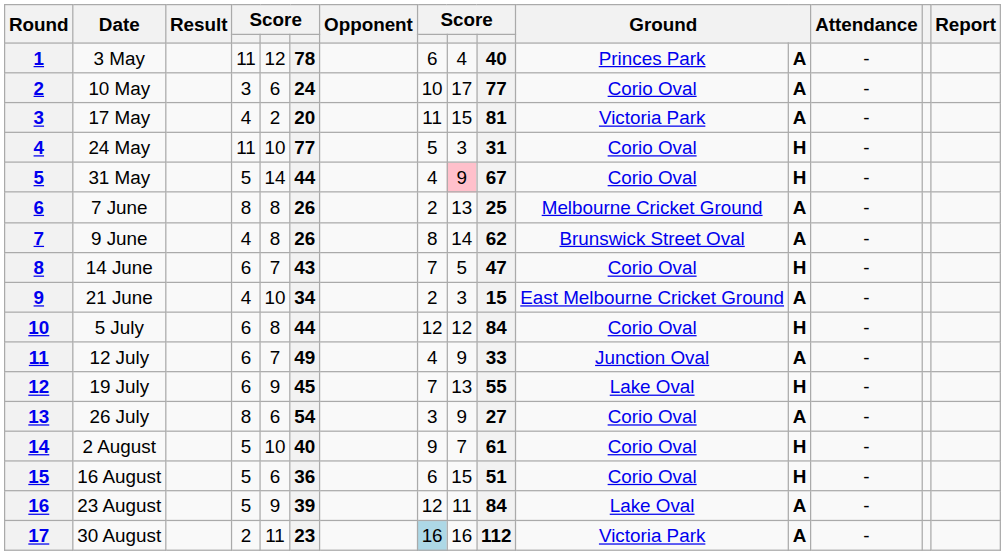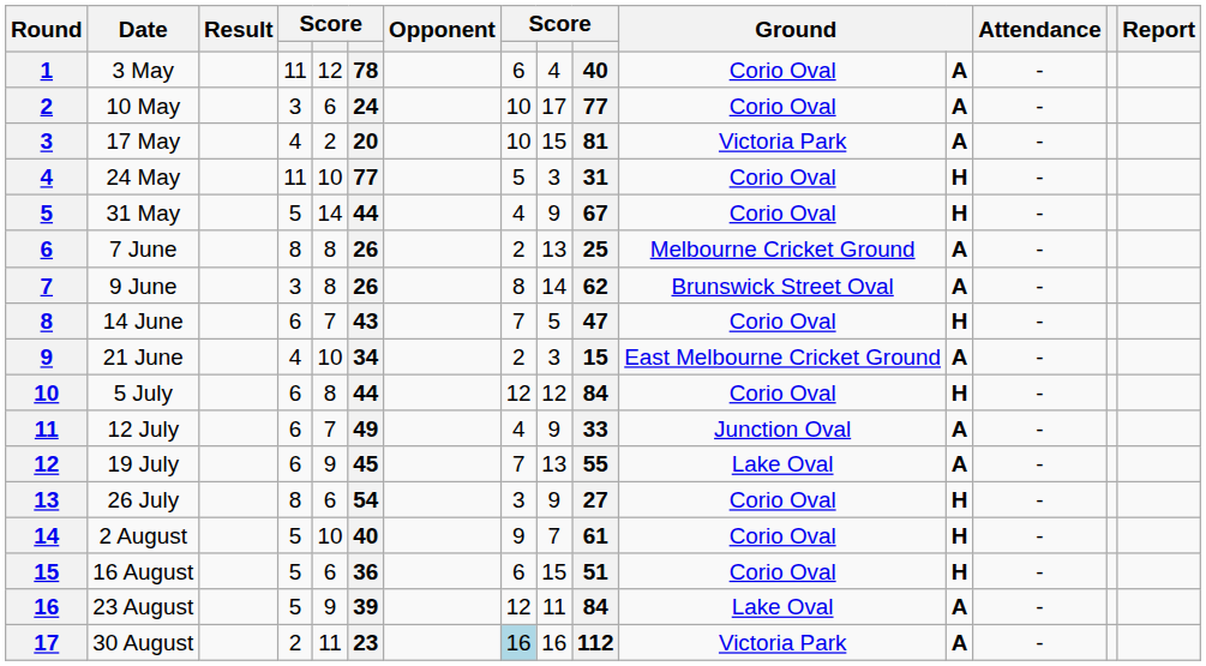 <table class="wikitable plainrowheaders" style="font-size:95%; text-align:center;">
 <tr>
 <th scope="col" rowspan="2">Round</th>
 <th scope="col" rowspan="2">Date</th>
 <th scope="col" rowspan="2">Result</th>
 <th scope="col" colspan="3">Score</th>
 <th scope="col" rowspan="2">Opponent</th>
 <th scope="col" colspan="3">Score</th>
 <th scope="col" rowspan="2" colspan="2">Ground</th>
 <th scope="col" rowspan="2">Attendance</th>
 <th scope="col" rowspan="2"></th>
 <th scope="col" rowspan="2">Report</th>
 </tr>
 <tr>
 <th scope="col"></th>
 <th scope="col"></th>
 <th scope="col"></th>
 <th scope="col"></th>
 <th scope="col"></th>
 <th scope="col"></th>
 </tr>
 <tr>
 <th scope="row" style="text-align:center;"><a href='#'>1</a></th>
 <td>3 May</td>
 <td></td>
 <td>11</td>
 <td>12</td>
 <th>78</th>
 <td></td>
 <td>6</td>
 <td>4</td>
 <th>40</th>
-<td><a href='#'>Princes Park</a></td>
+<td><a href='#'>Corio Oval</a></td>
 <td><strong>A</strong></td>
 <td>-</td>
 <td></td>
 <td></td>
 </tr>
 <tr>
 <th scope="row" style="text-align:center;"><a href='#'>2</a></th>
 <td>10 May</td>
 <td></td>
 <td>3</td>
 <td>6</td>
 <th>24</th>
 <td></td>
 <td>10</td>
 <td>17</td>
 <th>77</th>
 <td><a href='#'>Corio Oval</a></td>
 <td><strong>A</strong></td>
 <td>-</td>
 <td></td>
 <td></td>
 </tr>
 <tr>
 <th scope="row" style="text-align:center;"><a href='#'>3</a></th>
 <td>17 May</td>
 <td></td>
 <td>4</td>
 <td>2</td>
 <th>20</th>
 <td></td>
-<td>11</td>
+<td>10</td>
 <td>15</td>
 <th>81</th>
 <td><a href='#'>Victoria Park</a></td>
 <td><strong>A</strong></td>
 <td>-</td>
 <td></td>
 <td></td>
 </tr>
 <tr>
 <th scope="row" style="text-align:center;"><a href='#'>4</a></th>
 <td>24 May</td>
 <td></td>
 <td>11</td>
 <td>10</td>
 <th>77</th>
 <td></td>
 <td>5</td>
 <td>3</td>
 <th>31</th>
 <td><a href='#'>Corio Oval</a></td>
 <td><strong>H</strong></td>
 <td>-</td>
 <td></td>
 <td></td>
 </tr>
 <tr>
 <th scope="row" style="text-align:center;"><a href='#'>5</a></th>
 <td>31 May</td>
 <td></td>
 <td>5</td>
 <td>14</td>
 <th>44</th>
 <td></td>
 <td>4</td>
-<td style="background: pink;">9</td>
+<td>9</td>
 <th>67</th>
 <td><a href='#'>Corio Oval</a></td>
 <td><strong>H</strong></td>
 <td>-</td>
 <td></td>
 <td></td>
 </tr>
 <tr>
 <th scope="row" style="text-align:center;"><a href='#'>6</a></th>
 <td>7 June</td>
 <td></td>
 <td>8</td>
 <td>8</td>
 <th>26</th>
 <td></td>
 <td>2</td>
 <td>13</td>
 <th>25</th>
 <td><a href='#'>Melbourne Cricket Ground</a></td>
 <td><strong>A</strong></td>
 <td>-</td>
 <td></td>
 <td></td>
 </tr>
 <tr>
 <th scope="row" style="text-align:center;"><a href='#'>7</a></th>
 <td>9 June</td>
 <td></td>
-<td>4</td>
+<td>3</td>
 <td>8</td>
 <th>26</th>
 <td></td>
 <td>8</td>
 <td>14</td>
 <th>62</th>
 <td><a href='#'>Brunswick Street Oval</a></td>
 <td><strong>A</strong></td>
 <td>-</td>
 <td></td>
 <td></td>
 </tr>
 <tr>
 <th scope="row" style="text-align:center;"><a href='#'>8</a></th>
 <td>14 June</td>
 <td></td>
 <td>6</td>
 <td>7</td>
 <th>43</th>
 <td></td>
 <td>7</td>
 <td>5</td>
 <th>47</th>
 <td><a href='#'>Corio Oval</a></td>
 <td><strong>H</strong></td>
 <td>-</td>
 <td></td>
 <td></td>
 </tr>
 <tr>
 <th scope="row" style="text-align:center;"><a href='#'>9</a></th>
 <td>21 June</td>
 <td></td>
 <td>4</td>
 <td>10</td>
 <th>34</th>
 <td></td>
 <td>2</td>
 <td>3</td>
 <th>15</th>
 <td><a href='#'>East Melbourne Cricket Ground</a></td>
 <td><strong>A</strong></td>
 <td>-</td>
 <td></td>
 <td></td>
 </tr>
 <tr>
 <th scope="row" style="text-align:center;"><a href='#'>10</a></th>
 <td>5 July</td>
 <td></td>
 <td>6</td>
 <td>8</td>
 <th>44</th>
 <td></td>
 <td>12</td>
 <td>12</td>
 <th>84</th>
 <td><a href='#'>Corio Oval</a></td>
 <td><strong>H</strong></td>
 <td>-</td>
 <td></td>
 <td></td>
 </tr>
 <tr>
 <th scope="row" style="text-align:center;"><a href='#'>11</a></th>
 <td>12 July</td>
 <td></td>
 <td>6</td>
 <td>7</td>
 <th>49</th>
 <td></td>
 <td>4</td>
 <td>9</td>
 <th>33</th>
 <td><a href='#'>Junction Oval</a></td>
 <td><strong>A</strong></td>
 <td>-</td>
 <td></td>
 <td></td>
 </tr>
 <tr>
 <th scope="row" style="text-align:center;"><a href='#'>12</a></th>
 <td>19 July</td>
 <td></td>
 <td>6</td>
 <td>9</td>
 <th>45</th>
 <td></td>
 <td>7</td>
 <td>13</td>
 <th>55</th>
 <td><a href='#'>Lake Oval</a></td>
-<td><strong>H</strong></td>
+<td><strong>A</strong></td>
 <td>-</td>
 <td></td>
 <td></td>
 </tr>
 <tr>
 <th scope="row" style="text-align:center;"><a href='#'>13</a></th>
 <td>26 July</td>
 <td></td>
 <td>8</td>
 <td>6</td>
 <th>54</th>
 <td></td>
 <td>3</td>
 <td>9</td>
 <th>27</th>
 <td><a href='#'>Corio Oval</a></td>
-<td><strong>A</strong></td>
+<td><strong>H</strong></td>
 <td>-</td>
 <td></td>
 <td></td>
 </tr>
 <tr>
 <th scope="row" style="text-align:center;"><a href='#'>14</a></th>
 <td>2 August</td>
 <td></td>
 <td>5</td>
 <td>10</td>
 <th>40</th>
 <td></td>
 <td>9</td>
 <td>7</td>
 <th>61</th>
 <td><a href='#'>Corio Oval</a></td>
 <td><strong>H</strong></td>
 <td>-</td>
 <td></td>
 <td></td>
 </tr>
 <tr>
 <th scope="row" style="text-align:center;"><a href='#'>15</a></th>
 <td>16 August</td>
 <td></td>
 <td>5</td>
 <td>6</td>
 <th>36</th>
 <td></td>
 <td>6</td>
 <td>15</td>
 <th>51</th>
 <td><a href='#'>Corio Oval</a></td>
 <td><strong>H</strong></td>
 <td>-</td>
 <td></td>
 <td></td>
 </tr>
 <tr>
 <th scope="row" style="text-align:center;"><a href='#'>16</a></th>
 <td>23 August</td>
 <td></td>
 <td>5</td>
 <td>9</td>
 <th>39</th>
 <td></td>
 <td>12</td>
 <td>11</td>
 <th>84</th>
 <td><a href='#'>Lake Oval</a></td>
 <td><strong>A</strong></td>
 <td>-</td>
 <td></td>
 <td></td>
 </tr>
 <tr>
 <th scope="row" style="text-align:center;"><a href='#'>17</a></th>
 <td>30 August</td>
 <td></td>
 <td>2</td>
 <td>11</td>
 <th>23</th>
 <td></td>
 <td style="background: lightblue;">16</td>
 <td>16</td>
 <th>112</th>
 <td><a href='#'>Victoria Park</a></td>
 <td><strong>A</strong></td>
 <td>-</td>
 <td></td>
 <td></td>
 </tr>
 </table>
